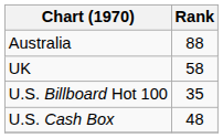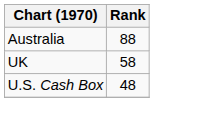 <table class="wikitable sortable">
 <tr>
 <th>Chart (1970)</th>
 <th style="text-align:center;">Rank</th>
 </tr>
 <tr>
 <td>Australia</td>
 <td style="text-align:center;">88</td>
 </tr>
 <tr>
 <td>UK </td>
 <td style="text-align:center;">58</td>
 </tr>
 <tr>
-<td>U.S. <em>Billboard</em> Hot 100</td>
-<td style="text-align:center;">35</td>
-</tr>
-<tr>
 <td>U.S. <em>Cash Box</em></td>
 <td style="text-align:center;">48</td>
 </tr>
 <tr>
 </tr>
 </table>
